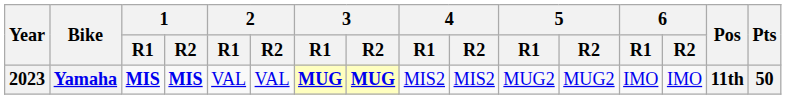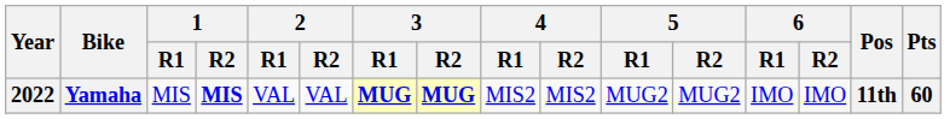 <table class="wikitable" style="text-align:center; font-size:90%">
 <tr>
 <th valign="middle" rowspan=2>Year</th>
 <th valign="middle" rowspan=2>Bike</th>
 <th colspan=2>1</th>
 <th colspan=2>2</th>
 <th colspan=2>3</th>
 <th colspan=2>4</th>
 <th colspan=2>5</th>
 <th colspan=2>6</th>
 <th rowspan=2>Pos</th>
 <th rowspan=2>Pts</th>
 </tr>
 <tr>
 <th>R1</th>
 <th>R2</th>
 <th>R1</th>
 <th>R2</th>
 <th>R1</th>
 <th>R2</th>
 <th>R1</th>
 <th>R2</th>
 <th>R1</th>
 <th>R2</th>
 <th>R1</th>
 <th>R2</th>
 </tr>
 <tr>
-<th>2023</th>
+<th>2022</th>
 <th><a href='#'>Yamaha</a></th>
-<td style="background:#;"><strong><a href='#'>MIS</a></strong></td>
+<td style="background:#;"><a href='#'>MIS</a></td>
 <td style="background:#;"><strong><a href='#'>MIS</a></strong></td>
 <td style="background:#;"><a href='#'>VAL</a></td>
 <td style="background:#;"><a href='#'>VAL</a></td>
 <td style="background:#ffffbf;"><strong><a href='#'>MUG</a></strong><br></td>
 <td style="background:#ffffbf;"><strong><a href='#'>MUG</a></strong><br></td>
 <td style="background:#;"><a href='#'>MIS2</a></td>
 <td style="background:#;"><a href='#'>MIS2</a></td>
 <td style="background:#;"><a href='#'>MUG2</a></td>
 <td style="background:#;"><a href='#'>MUG2</a></td>
 <td style="background:#;"><a href='#'>IMO</a></td>
 <td style="background:#;"><a href='#'>IMO</a></td>
 <th style="background:#;">11th</th>
-<th style="background:#;">50</th>
+<th style="background:#;">60</th>
 </tr>
 </table>
